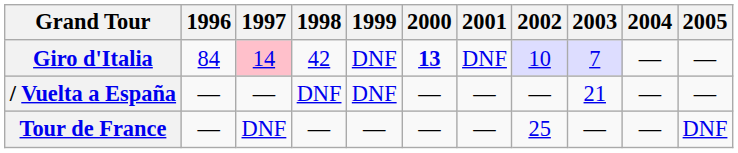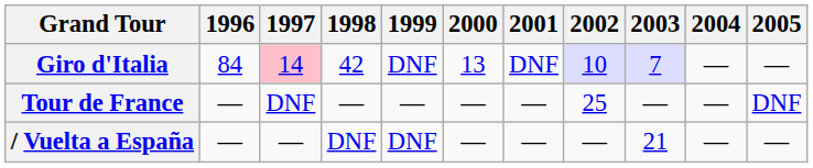 <table class="wikitable plainrowheaders">
 <tr>
 <th>Grand Tour</th>
 <th scope="col">1996</th>
 <th scope="col">1997</th>
 <th scope="col">1998</th>
 <th scope="col">1999</th>
 <th scope="col">2000</th>
 <th scope="col">2001</th>
 <th scope="col">2002</th>
 <th scope="col">2003</th>
 <th scope="col">2004</th>
 <th scope="col">2005</th>
 </tr>
 <tr style="text-align:center;">
 <th scope="row"> <a href='#'>Giro d'Italia</a></th>
 <td style="text-align:center;"><a href='#'>84</a></td>
 <td style="background: pink; text-align:center;"><a href='#'>14</a></td>
 <td style="text-align:center;"><a href='#'>42</a></td>
 <td style="text-align:center;"><a href='#'>DNF</a></td>
-<td style="text-align:center;"><strong><a href='#'>13</a></strong></td>
+<td style="text-align:center;"><a href='#'>13</a></td>
 <td style="text-align:center;"><a href='#'>DNF</a></td>
 <td style="background:#ddf;"><a href='#'>10</a></td>
 <td style="background:#ddf;"><a href='#'>7</a></td>
-<td>—</td>
-<td>—</td>
-</tr>
-<tr style="text-align:center;">
-<th scope="row">/ <a href='#'>Vuelta a España</a></th>
-<td>—</td>
-<td>—</td>
-<td style="text-align:center;"><a href='#'>DNF</a></td>
-<td style="text-align:center;"><a href='#'>DNF</a></td>
-<td>—</td>
-<td>—</td>
-<td>—</td>
-<td style="text-align:center;"><a href='#'>21</a></td>
 <td>—</td>
 <td>—</td>
 </tr>
 <tr style="text-align:center;">
 <th scope="row"> <a href='#'>Tour de France</a></th>
 <td>—</td>
 <td style="text-align:center;"><a href='#'>DNF</a></td>
 <td>—</td>
 <td>—</td>
 <td>—</td>
 <td>—</td>
 <td style="text-align:center;"><a href='#'>25</a></td>
 <td>—</td>
 <td>—</td>
 <td style="text-align:center;"><a href='#'>DNF</a></td>
 </tr>
+<tr style="text-align:center;">
+<th scope="row">/ <a href='#'>Vuelta a España</a></th>
+<td>—</td>
+<td>—</td>
+<td style="text-align:center;"><a href='#'>DNF</a></td>
+<td style="text-align:center;"><a href='#'>DNF</a></td>
+<td>—</td>
+<td>—</td>
+<td>—</td>
+<td style="text-align:center;"><a href='#'>21</a></td>
+<td>—</td>
+<td>—</td>
+</tr>
 </table>
